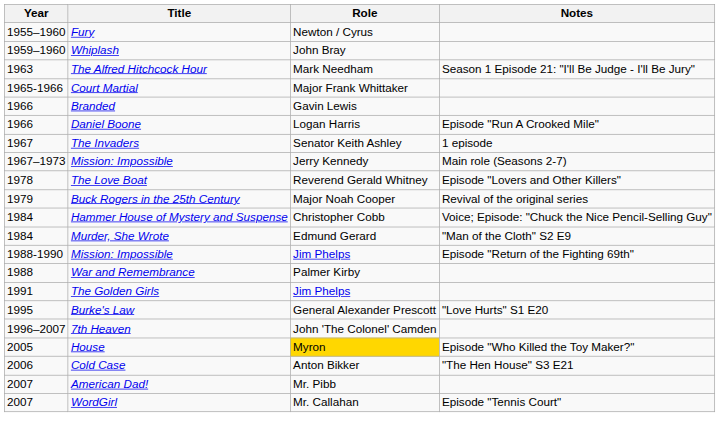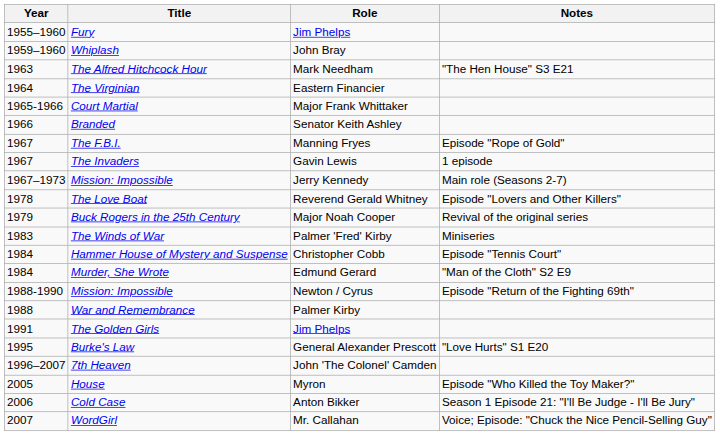 <table class="wikitable sortable">
 <tr>
 <th>Year</th>
 <th>Title</th>
 <th>Role</th>
 <th class="unsortable">Notes</th>
 </tr>
 <tr>
 <td>1955–1960</td>
 <td><em><a href='#'>Fury</a></em></td>
-<td>Newton / Cyrus</td>
+<td><a href='#'>Jim Phelps</a></td>
 <td></td>
 </tr>
 <tr>
 <td>1959–1960</td>
 <td><em><a href='#'>Whiplash</a></em></td>
 <td>John Bray</td>
 <td></td>
 </tr>
 <tr>
 <td>1963</td>
 <td><em><a href='#'>The Alfred Hitchcock Hour</a></em></td>
 <td>Mark Needham</td>
-<td>Season 1 Episode 21: "I'll Be Judge - I'll Be Jury"</td>
+<td>"The Hen House" S3 E21</td>
+</tr>
+<tr>
+<td>1964</td>
+<td><em><a href='#'>The Virginian</a></em></td>
+<td>Eastern Financier</td>
+<td></td>
 </tr>
 <tr>
 <td>1965-1966</td>
 <td><em><a href='#'>Court Martial</a></em></td>
 <td>Major Frank Whittaker</td>
 <td></td>
 </tr>
 <tr>
 <td>1966</td>
 <td><em><a href='#'>Branded</a></em></td>
-<td>Gavin Lewis</td>
+<td>Senator Keith Ashley</td>
 <td></td>
 </tr>
 <tr>
-<td>1966</td>
-<td><em><a href='#'>Daniel Boone</a></em></td>
-<td>Logan Harris</td>
-<td>Episode "Run A Crooked Mile"</td>
+<td>1967</td>
+<td><em><a href='#'>The F.B.I.</a></em></td>
+<td>Manning Fryes</td>
+<td>Episode "Rope of Gold"</td>
 </tr>
 <tr>
 <td>1967</td>
 <td><em><a href='#'>The Invaders</a></em></td>
-<td>Senator Keith Ashley</td>
+<td>Gavin Lewis</td>
 <td>1 episode</td>
 </tr>
 <tr>
 <td>1967–1973</td>
 <td><em><a href='#'>Mission: Impossible</a></em></td>
 <td>Jerry Kennedy</td>
 <td>Main role (Seasons 2-7)</td>
 </tr>
 <tr>
 <td>1978</td>
 <td><em><a href='#'>The Love Boat</a></em></td>
 <td>Reverend Gerald Whitney</td>
 <td>Episode "Lovers and Other Killers"</td>
 </tr>
 <tr>
 <td>1979</td>
 <td><em><a href='#'>Buck Rogers in the 25th Century</a></em></td>
 <td>Major Noah Cooper</td>
 <td>Revival of the original series</td>
 </tr>
 <tr>
+<td>1983</td>
+<td><em><a href='#'>The Winds of War</a></em></td>
+<td>Palmer 'Fred' Kirby</td>
+<td>Miniseries</td>
+</tr>
+<tr>
 <td>1984</td>
 <td><em><a href='#'>Hammer House of Mystery and Suspense</a></em></td>
 <td>Christopher Cobb</td>
-<td>Voice; Episode: "Chuck the Nice Pencil-Selling Guy"</td>
+<td>Episode "Tennis Court"</td>
 </tr>
 <tr>
 <td>1984</td>
 <td><em><a href='#'>Murder, She Wrote</a></em></td>
 <td>Edmund Gerard</td>
 <td>"Man of the Cloth" S2 E9</td>
 </tr>
 <tr>
 <td>1988-1990</td>
 <td><em><a href='#'>Mission: Impossible</a></em></td>
-<td><a href='#'>Jim Phelps</a></td>
+<td>Newton / Cyrus</td>
 <td>Episode "Return of the Fighting 69th"</td>
 </tr>
 <tr>
 <td>1988</td>
 <td><em><a href='#'>War and Remembrance</a></em></td>
 <td>Palmer Kirby</td>
 <td></td>
 </tr>
 <tr>
 <td>1991</td>
 <td><em><a href='#'>The Golden Girls</a></em></td>
 <td><a href='#'>Jim Phelps</a></td>
 <td></td>
 </tr>
 <tr>
 <td>1995</td>
 <td><em><a href='#'>Burke's Law</a></em></td>
 <td>General Alexander Prescott</td>
 <td>"Love Hurts" S1 E20</td>
 </tr>
 <tr>
 <td>1996–2007</td>
 <td><em><a href='#'>7th Heaven</a></em></td>
 <td>John 'The Colonel' Camden</td>
 <td></td>
 </tr>
 <tr>
 <td>2005</td>
 <td><em><a href='#'>House</a></em></td>
-<td style="background: gold;">Myron</td>
+<td>Myron</td>
 <td>Episode "Who Killed the Toy Maker?"</td>
 </tr>
 <tr>
 <td>2006</td>
 <td><em><a href='#'>Cold Case</a></em></td>
 <td>Anton Bikker</td>
-<td>"The Hen House" S3 E21</td>
-</tr>
-<tr>
-<td>2007</td>
-<td><em><a href='#'>American Dad!</a></em></td>
-<td>Mr. Pibb</td>
-<td></td>
+<td>Season 1 Episode 21: "I'll Be Judge - I'll Be Jury"</td>
 </tr>
 <tr>
 <td>2007</td>
 <td><em><a href='#'>WordGirl</a></em></td>
 <td>Mr. Callahan</td>
-<td>Episode "Tennis Court"</td>
+<td>Voice; Episode: "Chuck the Nice Pencil-Selling Guy"</td>
 </tr>
 </table>
